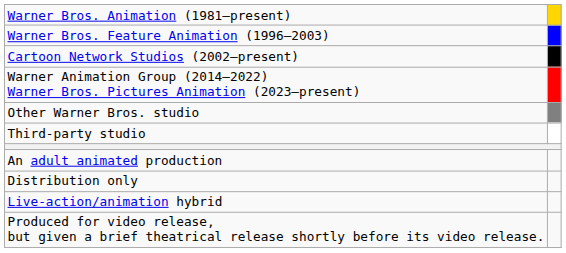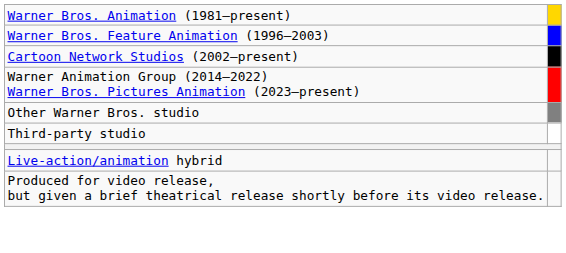 <table class="wikitable">
 <tr>
 <td><a href='#'>Warner Bros. Animation</a> (1981–present)</td>
 <td style="background:#FFD700; "> </td>
 </tr>
 <tr>
 <td><a href='#'>Warner Bros. Feature Animation</a> (1996–2003)</td>
 <td style="background:blue; "> </td>
 </tr>
 <tr>
 <td><a href='#'>Cartoon Network Studios</a> (2002–present)</td>
 <td style="background:black; "> </td>
 </tr>
 <tr>
 <td>Warner Animation Group (2014–2022)<br><a href='#'>Warner Bros. Pictures Animation</a> (2023–present)</td>
 <td style="background:#FF0000; "> </td>
 </tr>
 <tr>
 <td>Other Warner Bros. studio</td>
 <td style="background:gray; "> </td>
 </tr>
 <tr>
 <td>Third-party studio</td>
 <td style="background:white; "> </td>
 </tr>
 <tr>
 <th colspan="2"></th>
 </tr>
 <tr>
-<td>An <a href='#'>adult animated</a> production</td>
-<td></td>
-</tr>
-<tr>
-<td>Distribution only</td>
-<td></td>
-</tr>
-<tr>
 <td><a href='#'>Live-action/animation</a> hybrid</td>
 <td></td>
 </tr>
 <tr>
 <td>Produced for video release,<br>but given a brief theatrical release shortly before its video release.</td>
 <td></td>
 </tr>
 </table>
